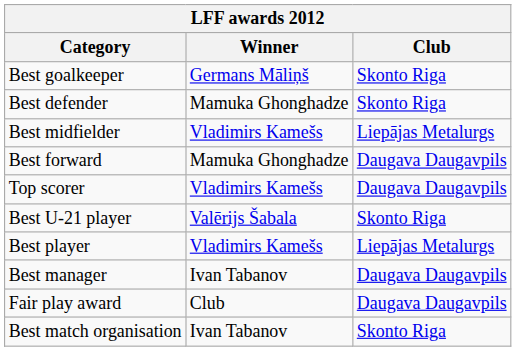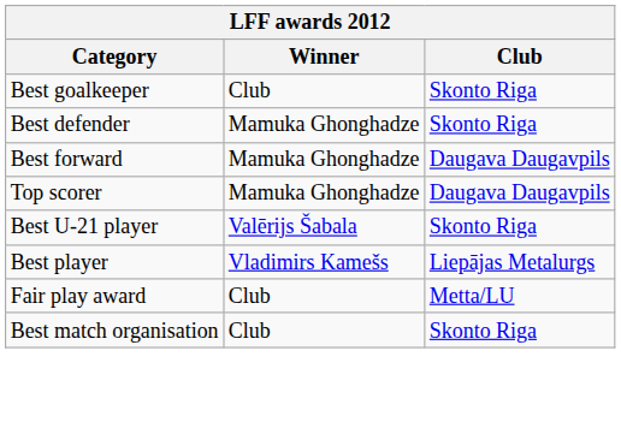 <table class="wikitable">
 <tr>
 <th colspan="3">LFF awards 2012</th>
 </tr>
 <tr>
 <th>Category</th>
 <th>Winner</th>
 <th>Club</th>
 </tr>
 <tr>
 <td>Best goalkeeper</td>
-<td> <a href='#'>Germans Māliņš</a></td>
+<td>Club</td>
 <td><a href='#'>Skonto Riga</a></td>
 </tr>
 <tr>
 <td>Best defender</td>
 <td> Mamuka Ghonghadze</td>
 <td><a href='#'>Skonto Riga</a></td>
 </tr>
 <tr>
-<td>Best midfielder</td>
-<td> <a href='#'>Vladimirs Kamešs</a></td>
-<td><a href='#'>Liepājas Metalurgs</a></td>
-</tr>
-<tr>
 <td>Best forward</td>
 <td> Mamuka Ghonghadze</td>
 <td><a href='#'>Daugava Daugavpils</a></td>
 </tr>
 <tr>
 <td>Top scorer</td>
-<td> <a href='#'>Vladimirs Kamešs</a></td>
+<td> Mamuka Ghonghadze</td>
 <td><a href='#'>Daugava Daugavpils</a></td>
 </tr>
 <tr>
 <td>Best U-21 player</td>
 <td> <a href='#'>Valērijs Šabala</a></td>
 <td><a href='#'>Skonto Riga</a></td>
 </tr>
 <tr>
 <td>Best player</td>
 <td> <a href='#'>Vladimirs Kamešs</a></td>
 <td><a href='#'>Liepājas Metalurgs</a></td>
 </tr>
 <tr>
-<td>Best manager</td>
-<td> Ivan Tabanov</td>
-<td><a href='#'>Daugava Daugavpils</a></td>
-</tr>
-<tr>
 <td>Fair play award</td>
 <td>Club</td>
-<td><a href='#'>Daugava Daugavpils</a></td>
+<td><a href='#'>Metta/LU</a></td>
 </tr>
 <tr>
 <td>Best match organisation</td>
-<td> Ivan Tabanov</td>
+<td>Club</td>
 <td><a href='#'>Skonto Riga</a></td>
 </tr>
 </table>
